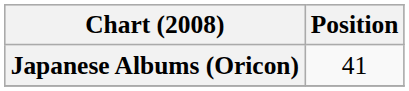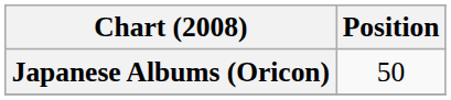 <table class="wikitable plainrowheaders" style="text-align:center;">
 <tr>
 <th>Chart (2008)</th>
 <th>Position</th>
 </tr>
 <tr>
 <th scope="row">Japanese Albums (Oricon)</th>
-<td>41</td>
+<td>50</td>
 </tr>
 <tr>
 </tr>
 </table>
